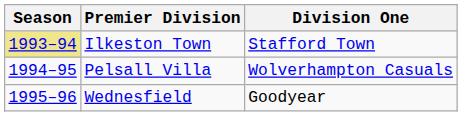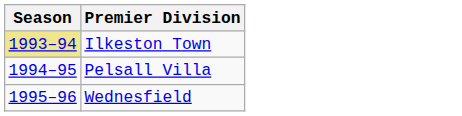 <table class="wikitable" style="text-align: left">
 <tr>
 <th>Season</th>
 <th>Premier Division</th>
-<th>Division One</th>
 </tr>
 <tr>
 <td style="background: khaki;"><a href='#'>1993–94</a></td>
 <td><a href='#'>Ilkeston Town</a></td>
-<td><a href='#'>Stafford Town</a></td>
 </tr>
 <tr>
 <td><a href='#'>1994–95</a></td>
 <td><a href='#'>Pelsall Villa</a></td>
-<td><a href='#'>Wolverhampton Casuals</a></td>
 </tr>
 <tr>
 <td><a href='#'>1995–96</a></td>
 <td><a href='#'>Wednesfield</a></td>
-<td>Goodyear</td>
 </tr>
 </table>
